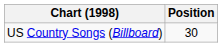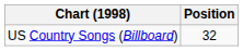 <table class="wikitable sortable">
 <tr>
 <th scope="col">Chart (1998)</th>
 <th scope="col">Position</th>
 </tr>
 <tr>
 <td>US <a href='#'>Country Songs</a> (<em><a href='#'>Billboard</a></em>)</td>
-<td align="center">30</td>
+<td align="center">32</td>
 </tr>
 </table>
